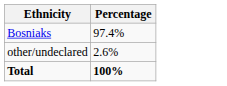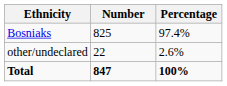 <table class="wikitable">
 <tr>
 <th width="100px">Ethnicity</th>
+<th width="80px">Number</th>
 <th width="80px">Percentage</th>
 </tr>
 <tr>
 <td><a href='#'>Bosniaks</a></td>
+<td>825</td>
 <td>97.4%</td>
 </tr>
 <tr>
 <td>other/undeclared</td>
+<td>22</td>
 <td>2.6%</td>
 </tr>
 <tr>
 <td><strong>Total</strong></td>
+<td><strong>847</strong></td>
 <td><strong>100%</strong></td>
 </tr>
 </table>
